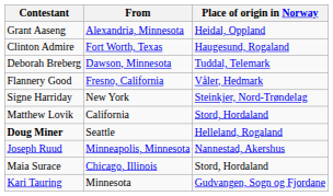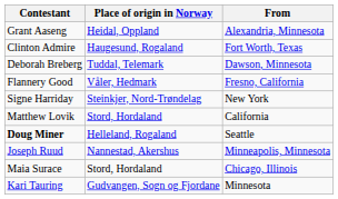 <table class="wikitable sortable">
 <tr>
 <th>Contestant</th>
+<th>Place of origin in <a href='#'>Norway</a></th>
 <th>From</th>
-<th>Place of origin in <a href='#'>Norway</a></th>
 </tr>
 <tr>
 <td>Grant Aaseng</td>
+<td><a href='#'>Heidal, Oppland</a></td>
 <td><a href='#'>Alexandria, Minnesota</a></td>
-<td><a href='#'>Heidal, Oppland</a></td>
 </tr>
 <tr>
 <td>Clinton Admire</td>
+<td><a href='#'>Haugesund, Rogaland</a></td>
 <td><a href='#'>Fort Worth, Texas</a></td>
-<td><a href='#'>Haugesund, Rogaland</a></td>
 </tr>
 <tr>
 <td>Deborah Breberg</td>
+<td><a href='#'>Tuddal, Telemark</a></td>
 <td><a href='#'>Dawson, Minnesota</a></td>
-<td><a href='#'>Tuddal, Telemark</a></td>
 </tr>
 <tr>
 <td>Flannery Good</td>
+<td><a href='#'>Våler, Hedmark</a></td>
 <td><a href='#'>Fresno, California</a></td>
-<td><a href='#'>Våler, Hedmark</a></td>
 </tr>
 <tr>
 <td>Signe Harriday</td>
+<td><a href='#'>Steinkjer, Nord-Trøndelag</a></td>
 <td>New York</td>
-<td><a href='#'>Steinkjer, Nord-Trøndelag</a></td>
 </tr>
 <tr>
 <td>Matthew Lovik</td>
+<td><a href='#'>Stord, Hordaland</a></td>
 <td>California</td>
-<td><a href='#'>Stord, Hordaland</a></td>
 </tr>
 <tr>
 <td><strong>Doug Miner</strong></td>
+<td><a href='#'>Helleland, Rogaland</a></td>
 <td>Seattle</td>
-<td><a href='#'>Helleland, Rogaland</a></td>
 </tr>
 <tr>
 <td><a href='#'>Joseph Ruud</a></td>
+<td><a href='#'>Nannestad, Akershus</a></td>
 <td><a href='#'>Minneapolis, Minnesota</a></td>
-<td><a href='#'>Nannestad, Akershus</a></td>
 </tr>
 <tr>
 <td>Maia Surace</td>
+<td>Stord, Hordaland</td>
 <td><a href='#'>Chicago, Illinois</a></td>
-<td>Stord, Hordaland</td>
 </tr>
 <tr>
 <td><a href='#'>Kari Tauring</a></td>
+<td><a href='#'>Gudvangen, Sogn og Fjordane</a></td>
 <td>Minnesota</td>
-<td><a href='#'>Gudvangen, Sogn og Fjordane</a></td>
 </tr>
 </table>
